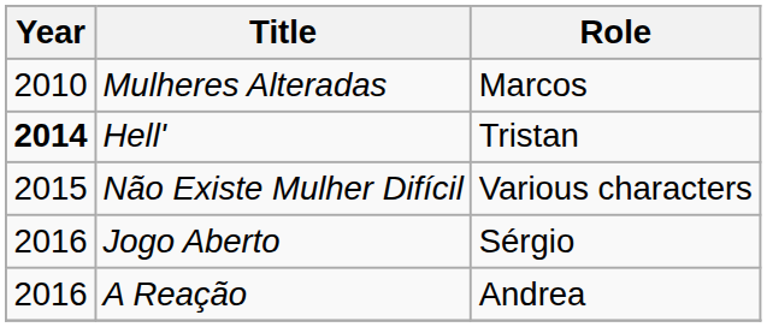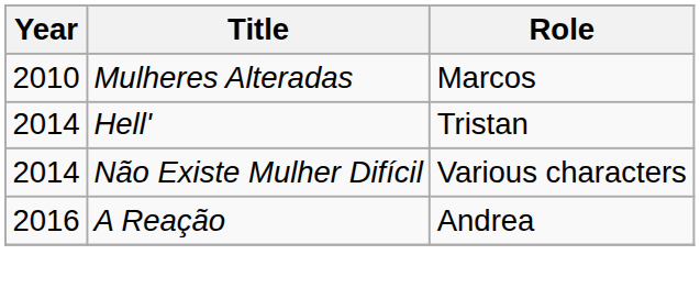 <table class="wikitable" style="font-size: 90%;">
 <tr>
 <th>Year</th>
 <th>Title</th>
 <th>Role</th>
 </tr>
 <tr>
 <td>2010</td>
 <td><em>Mulheres Alteradas</em></td>
 <td>Marcos</td>
 </tr>
 <tr>
-<td><strong>2014</strong></td>
+<td>2014</td>
 <td><em>Hell'</em></td>
 <td>Tristan</td>
 </tr>
 <tr>
-<td>2015</td>
+<td>2014</td>
 <td><em>Não Existe Mulher Difícil</em></td>
 <td>Various characters</td>
-</tr>
-<tr>
-<td>2016</td>
-<td><em>Jogo Aberto</em></td>
-<td>Sérgio</td>
 </tr>
 <tr>
 <td>2016</td>
 <td><em>A Reação</em></td>
 <td>Andrea</td>
 </tr>
 <tr>
 </tr>
 </table>
